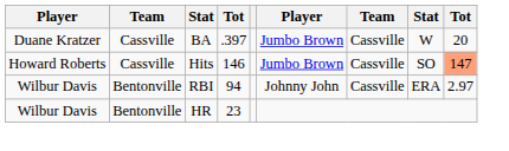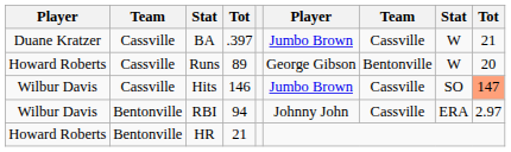 <table class="wikitable" style="text-align:center">
 <tr>
 <th>Player</th>
 <th>Team</th>
 <th>Stat</th>
 <th>Tot</th>
 <th></th>
 <th>Player</th>
 <th>Team</th>
 <th>Stat</th>
 <th>Tot</th>
 </tr>
 <tr>
 <td>Duane Kratzer</td>
 <td>Cassville</td>
 <td>BA</td>
 <td>.397</td>
 <td></td>
 <td><a href='#'>Jumbo Brown</a></td>
 <td>Cassville</td>
 <td>W</td>
+<td>21</td>
+</tr>
+<tr>
+<td>Howard Roberts</td>
+<td>Cassville</td>
+<td>Runs</td>
+<td>89</td>
+<td></td>
+<td>George Gibson</td>
+<td>Bentonville</td>
+<td>W</td>
 <td>20</td>
 </tr>
 <tr>
-<td>Howard Roberts</td>
+<td>Wilbur Davis</td>
 <td>Cassville</td>
 <td>Hits</td>
 <td>146</td>
 <td></td>
 <td><a href='#'>Jumbo Brown</a></td>
 <td>Cassville</td>
 <td>SO</td>
 <td style="background: lightsalmon;">147</td>
 </tr>
 <tr>
 <td>Wilbur Davis</td>
 <td>Bentonville</td>
 <td>RBI</td>
 <td>94</td>
 <td></td>
 <td>Johnny John</td>
 <td>Cassville</td>
 <td>ERA</td>
 <td>2.97</td>
 </tr>
 <tr>
-<td>Wilbur Davis</td>
+<td>Howard Roberts</td>
 <td>Bentonville</td>
 <td>HR</td>
-<td>23</td>
+<td>21</td>
 <td></td>
 </tr>
 </table>
